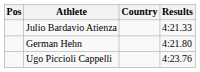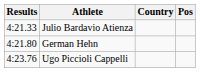 <table class="wikitable wikble">
 <tr>
-<th>Pos</th>
+<th>Results</th>
 <th>Athlete</th>
 <th>Country</th>
-<th>Results</th>
+<th>Pos</th>
 </tr>
 <tr>
-<td align="center"></td>
+<td>4:21.33</td>
 <td>Julio Bardavio Atienza</td>
 <td></td>
-<td>4:21.33</td>
+<td align="center"></td>
 </tr>
 <tr>
-<td align="center"></td>
+<td>4:21.80</td>
 <td>German Hehn</td>
 <td></td>
-<td>4:21.80</td>
+<td align="center"></td>
 </tr>
 <tr>
-<td align="center"></td>
+<td>4:23.76</td>
 <td>Ugo Piccioli Cappelli</td>
 <td></td>
-<td>4:23.76</td>
+<td align="center"></td>
 </tr>
 </table>
